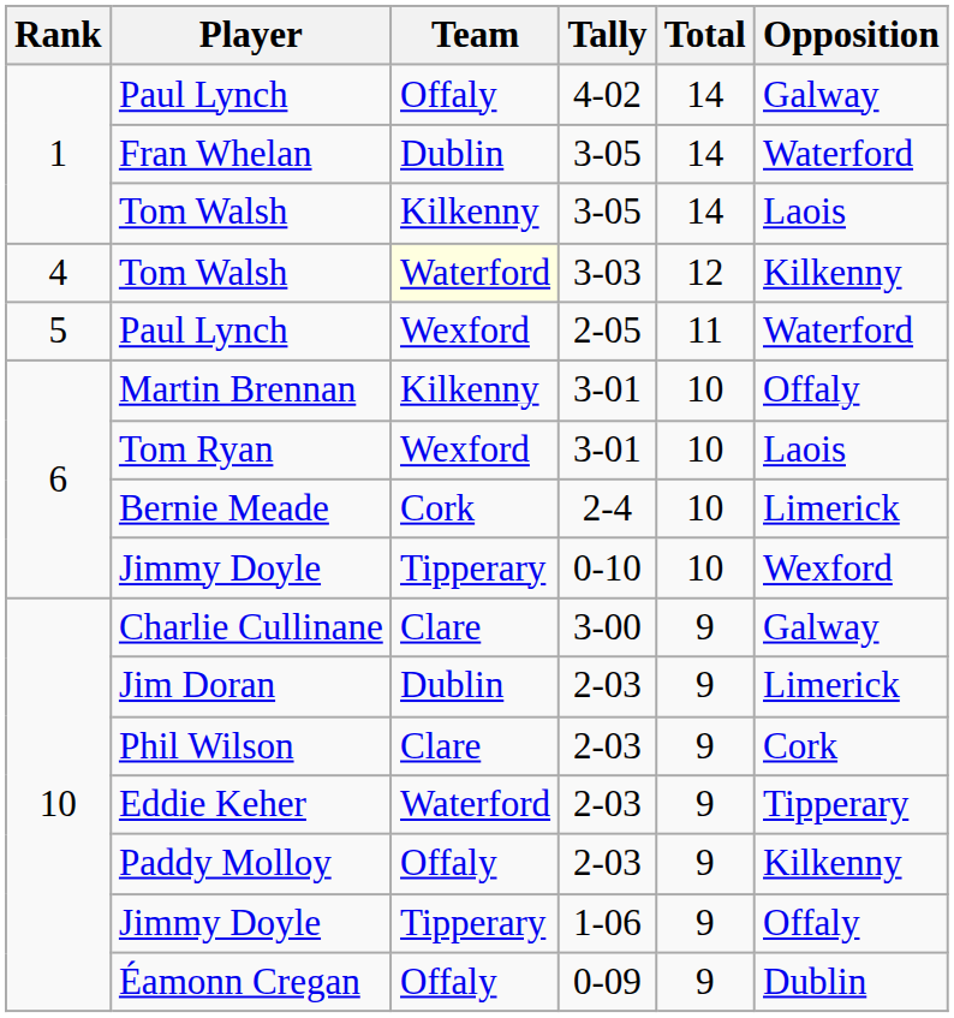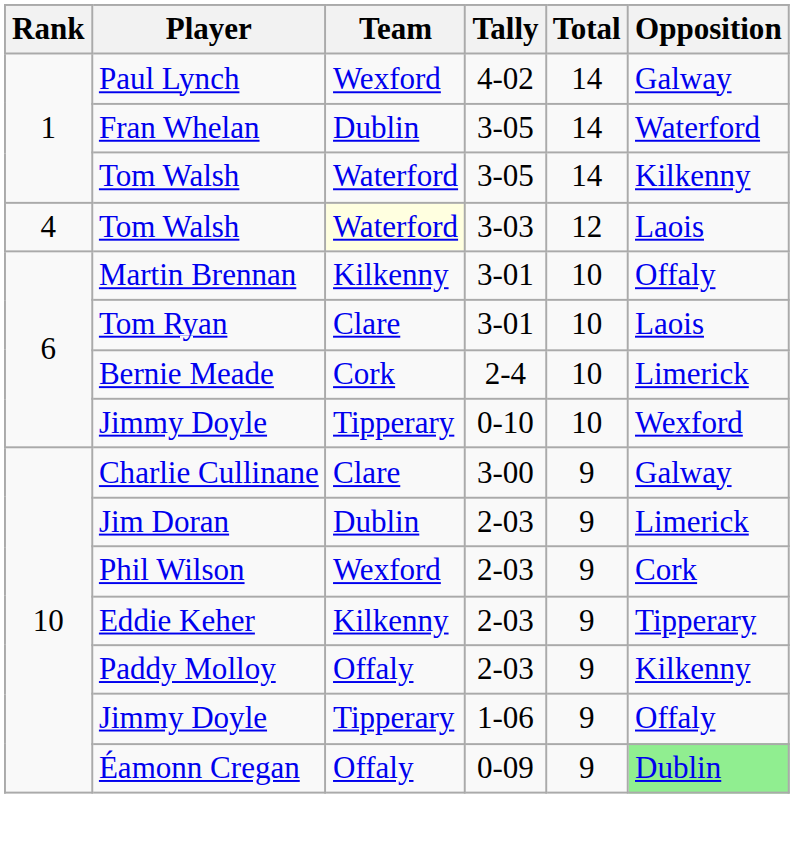 <table class="wikitable">
 <tr>
 <th>Rank</th>
 <th>Player</th>
 <th>Team</th>
 <th>Tally</th>
 <th>Total</th>
 <th>Opposition</th>
 </tr>
 <tr>
 <td rowspan=3 align=center>1</td>
 <td><a href='#'>Paul Lynch</a></td>
-<td><a href='#'>Offaly</a></td>
+<td><a href='#'>Wexford</a></td>
 <td align=center>4-02</td>
 <td align=center>14</td>
 <td><a href='#'>Galway</a></td>
 </tr>
 <tr>
 <td><a href='#'>Fran Whelan</a></td>
 <td><a href='#'>Dublin</a></td>
 <td align=center>3-05</td>
 <td align=center>14</td>
 <td><a href='#'>Waterford</a></td>
 </tr>
 <tr>
 <td><a href='#'>Tom Walsh</a></td>
-<td><a href='#'>Kilkenny</a></td>
+<td><a href='#'>Waterford</a></td>
 <td align=center>3-05</td>
 <td align=center>14</td>
-<td><a href='#'>Laois</a></td>
+<td><a href='#'>Kilkenny</a></td>
 </tr>
 <tr>
 <td rowspan=1 align=center>4</td>
 <td><a href='#'>Tom Walsh</a></td>
 <td style="background: lightyellow;"><a href='#'>Waterford</a></td>
 <td align=center>3-03</td>
 <td align=center>12</td>
-<td><a href='#'>Kilkenny</a></td>
-</tr>
-<tr>
-<td rowspan=1 align=center>5</td>
-<td><a href='#'>Paul Lynch</a></td>
-<td><a href='#'>Wexford</a></td>
-<td align=center>2-05</td>
-<td align=center>11</td>
-<td><a href='#'>Waterford</a></td>
+<td><a href='#'>Laois</a></td>
 </tr>
 <tr>
 <td rowspan=4 align=center>6</td>
 <td><a href='#'>Martin Brennan</a></td>
 <td><a href='#'>Kilkenny</a></td>
 <td align=center>3-01</td>
 <td align=center>10</td>
 <td><a href='#'>Offaly</a></td>
 </tr>
 <tr>
 <td><a href='#'>Tom Ryan</a></td>
-<td><a href='#'>Wexford</a></td>
+<td><a href='#'>Clare</a></td>
 <td align=center>3-01</td>
 <td align=center>10</td>
 <td><a href='#'>Laois</a></td>
 </tr>
 <tr>
 <td><a href='#'>Bernie Meade</a></td>
 <td><a href='#'>Cork</a></td>
 <td align=center>2-4</td>
 <td align=center>10</td>
 <td><a href='#'>Limerick</a></td>
 </tr>
 <tr>
 <td><a href='#'>Jimmy Doyle</a></td>
 <td><a href='#'>Tipperary</a></td>
 <td align=center>0-10</td>
 <td align=center>10</td>
 <td><a href='#'>Wexford</a></td>
 </tr>
 <tr>
 <td rowspan=7 align=center>10</td>
 <td><a href='#'>Charlie Cullinane</a></td>
 <td><a href='#'>Clare</a></td>
 <td align=center>3-00</td>
 <td align=center>9</td>
 <td><a href='#'>Galway</a></td>
 </tr>
 <tr>
 <td><a href='#'>Jim Doran</a></td>
 <td><a href='#'>Dublin</a></td>
 <td align=center>2-03</td>
 <td align=center>9</td>
 <td><a href='#'>Limerick</a></td>
 </tr>
 <tr>
 <td><a href='#'>Phil Wilson</a></td>
-<td><a href='#'>Clare</a></td>
+<td><a href='#'>Wexford</a></td>
 <td align=center>2-03</td>
 <td align=center>9</td>
 <td><a href='#'>Cork</a></td>
 </tr>
 <tr>
 <td><a href='#'>Eddie Keher</a></td>
-<td><a href='#'>Waterford</a></td>
+<td><a href='#'>Kilkenny</a></td>
 <td align=center>2-03</td>
 <td align=center>9</td>
 <td><a href='#'>Tipperary</a></td>
 </tr>
 <tr>
 <td><a href='#'>Paddy Molloy</a></td>
 <td><a href='#'>Offaly</a></td>
 <td align=center>2-03</td>
 <td align=center>9</td>
 <td><a href='#'>Kilkenny</a></td>
 </tr>
 <tr>
 <td><a href='#'>Jimmy Doyle</a></td>
 <td><a href='#'>Tipperary</a></td>
 <td align=center>1-06</td>
 <td align=center>9</td>
 <td><a href='#'>Offaly</a></td>
 </tr>
 <tr>
 <td><a href='#'>Éamonn Cregan</a></td>
 <td><a href='#'>Offaly</a></td>
 <td align=center>0-09</td>
 <td align=center>9</td>
-<td><a href='#'>Dublin</a></td>
+<td style="background: lightgreen;"><a href='#'>Dublin</a></td>
 </tr>
 </table>
